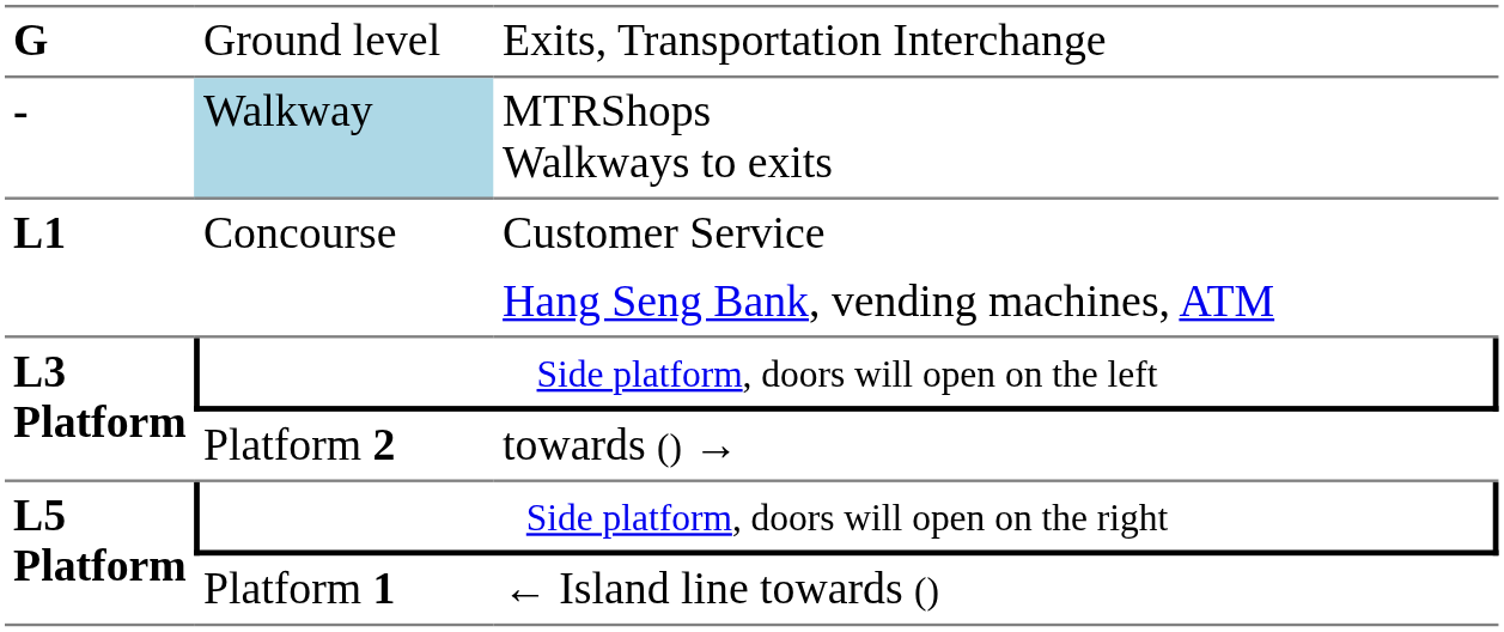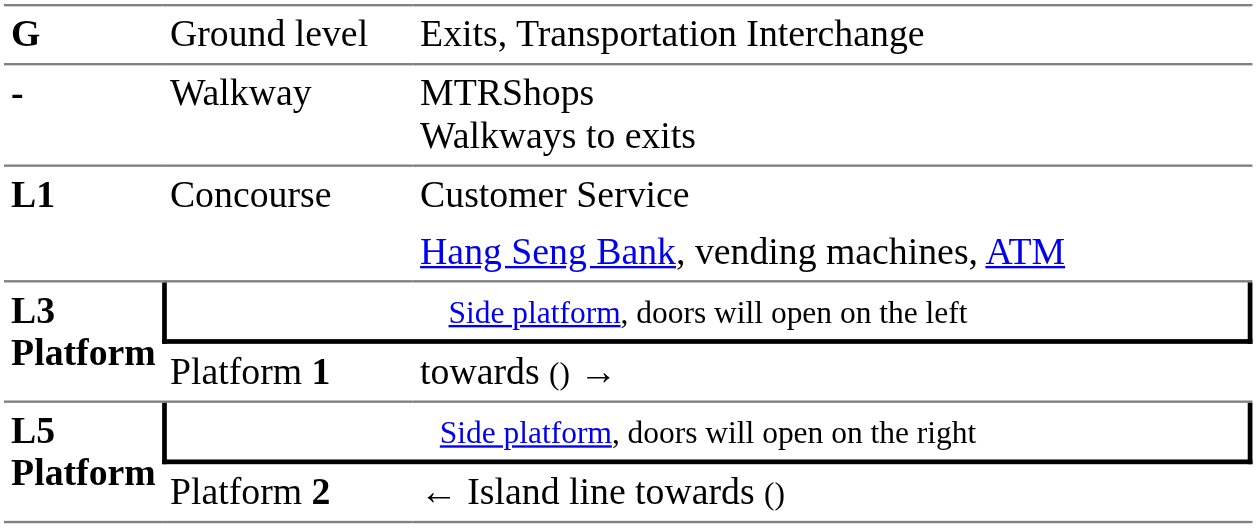 <table border=0 cellspacing=0 cellpadding=3>
 <tr>
 <td style="border-bottom:solid 1px gray;border-top:solid 1px gray;width:50px;vertical-align:top;"><strong>G</strong></td>
 <td style="border-top:solid 1px gray;border-bottom:solid 1px gray;width:100px;vertical-align:top;">Ground level</td>
 <td style="border-top:solid 1px gray;border-bottom:solid 1px gray;width:350px;vertical-align:top;">Exits, Transportation Interchange</td>
 </tr>
 <tr>
 <td style="border-bottom:solid 1px gray;vertical-align:top;"><strong>-</strong></td>
-<td style="background: lightblue; border-bottom:solid 1px gray;vertical-align:top;">Walkway</td>
+<td style="border-bottom:solid 1px gray;vertical-align:top;">Walkway</td>
 <td style="border-bottom:solid 1px gray;vertical-align:top;">MTRShops<br>Walkways to exits</td>
 </tr>
 <tr>
 <td style="border-bottom:solid 1px gray;vertical-align:top;" rowspan=2><strong>L1</strong></td>
 <td style="border-bottom:solid 1px gray;vertical-align:top;" rowspan=2>Concourse</td>
 <td>Customer Service</td>
 </tr>
 <tr>
 <td style="border-bottom:solid 1px gray;"><a href='#'>Hang Seng Bank</a>, vending machines, <a href='#'>ATM</a></td>
 </tr>
 <tr>
 <td style="border-bottom:solid 1px gray;vertical-align:top;" rowspan=2><strong>L3<br>Platform</strong></td>
 <td style="border-right:solid 2px black;border-left:solid 2px black;border-bottom:solid 2px black;text-align:center;" colspan=2><small><a href='#'>Side platform</a>, doors will open on the left</small></td>
 </tr>
 <tr>
-<td style="border-bottom:solid 1px gray;">Platform <span><strong>2</strong></span></td>
+<td style="border-bottom:solid 1px gray;">Platform <span><strong>1</strong></span></td>
 <td style="border-bottom:solid 1px gray;">  towards  <small>()</small> →</td>
 </tr>
 <tr>
 <td style="border-bottom:solid 1px gray;vertical-align:top;" rowspan=2><strong>L5<br>Platform</strong></td>
 <td style="border-right:solid 2px black;border-left:solid 2px black;border-bottom:solid 2px black;text-align:center;" colspan=2><small><a href='#'>Side platform</a>, doors will open on the right</small></td>
 </tr>
 <tr>
-<td style="border-bottom:solid 1px gray;">Platform <span><strong>1</strong></span></td>
+<td style="border-bottom:solid 1px gray;">Platform <span><strong>2</strong></span></td>
 <td style="border-bottom:solid 1px gray;">←  Island line towards  <small>()</small></td>
 </tr>
 </table>
